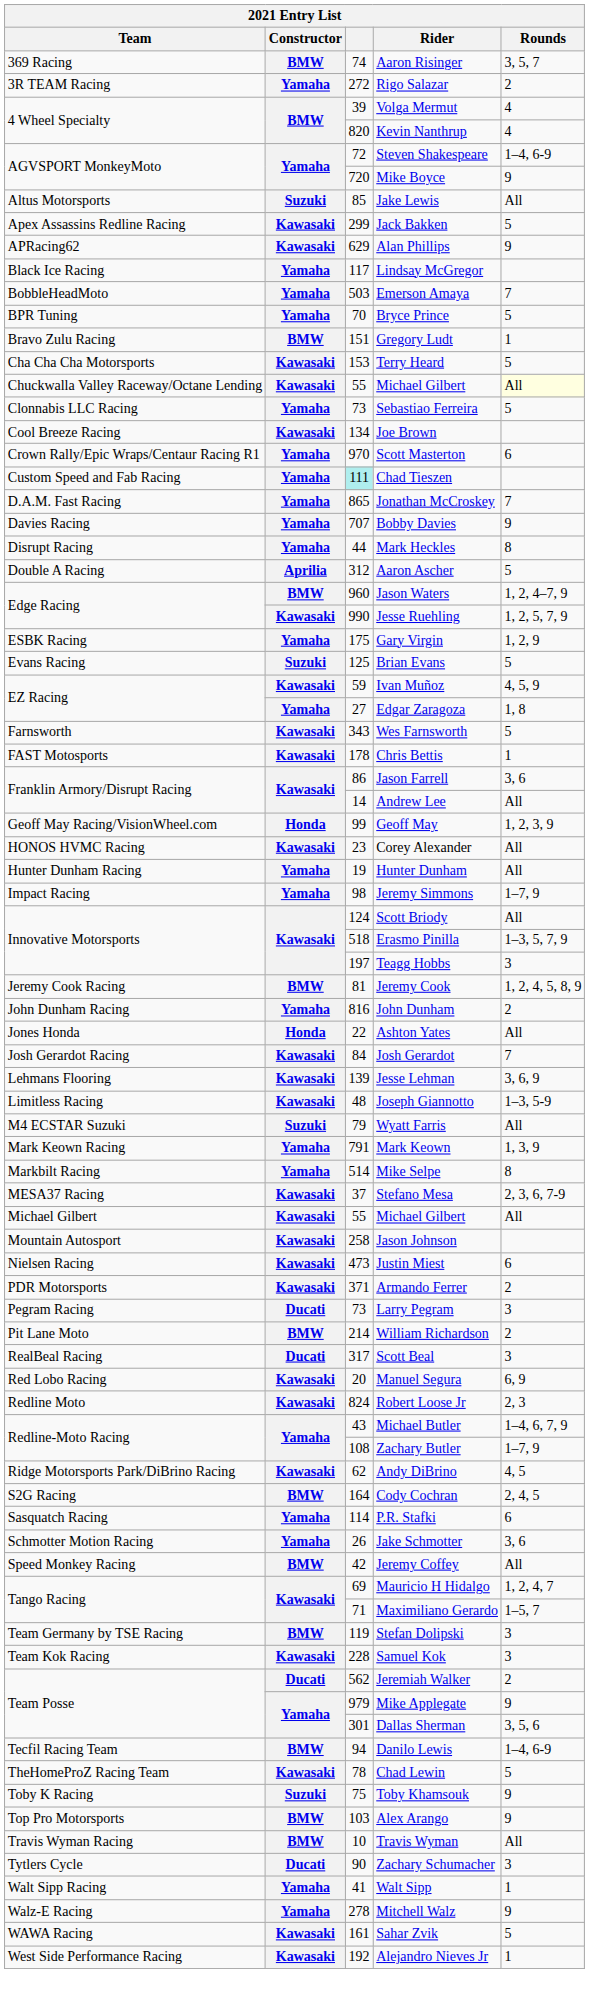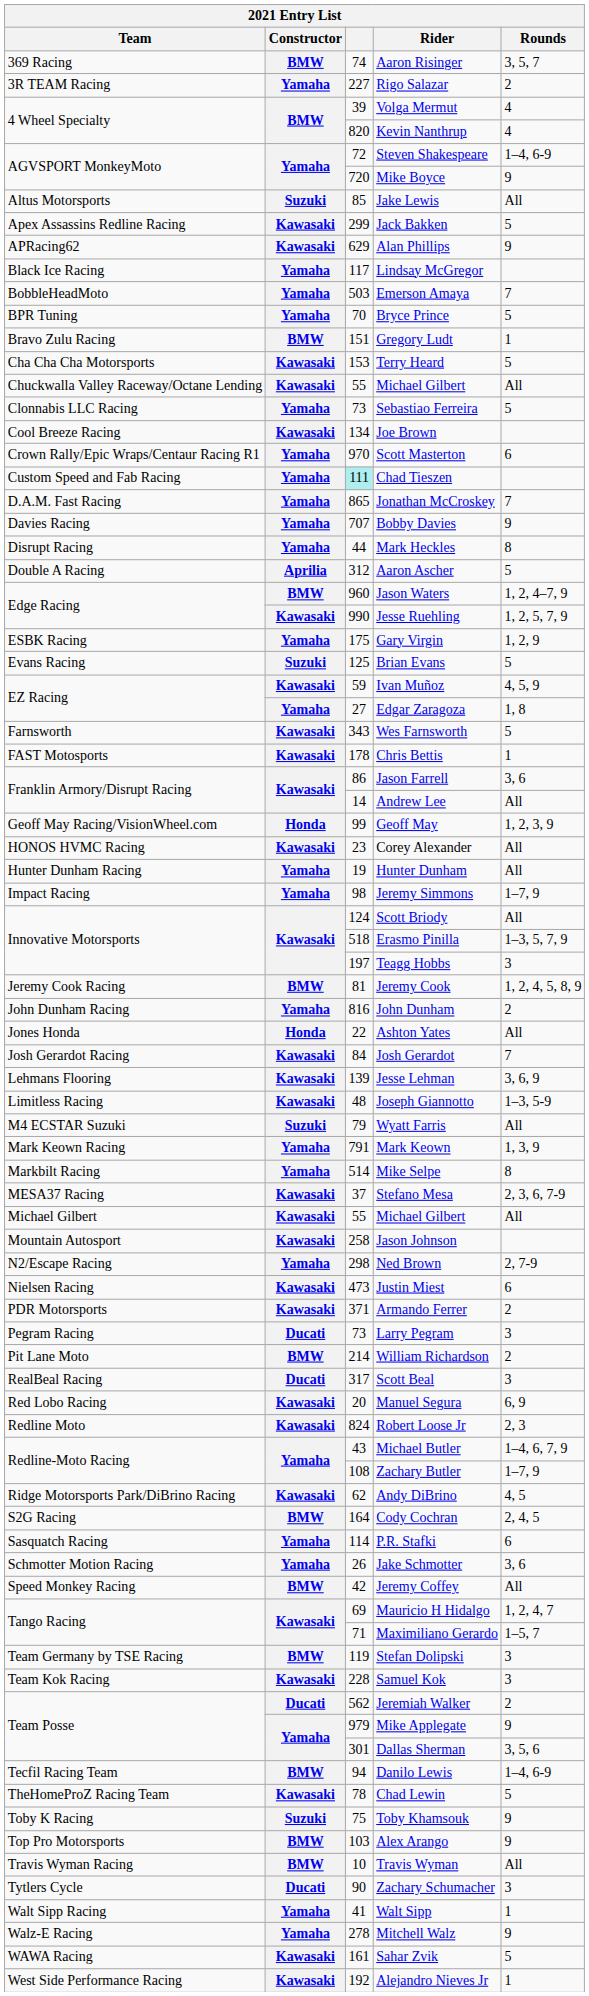 <table class="wikitable" style="font-size: 85%;">
 <tr>
 <th colspan=5>2021 Entry List</th>
 </tr>
 <tr>
 <th>Team</th>
 <th>Constructor</th>
 <th></th>
 <th>Rider</th>
 <th>Rounds</th>
 </tr>
 <tr>
 <td>369 Racing</td>
 <th><a href='#'>BMW</a></th>
 <td align=center>74</td>
 <td> <a href='#'>Aaron Risinger</a></td>
 <td>3, 5, 7</td>
 </tr>
 <tr>
 <td>3R TEAM Racing</td>
 <th><a href='#'>Yamaha</a></th>
-<td align=center>272</td>
+<td align=center>227</td>
 <td> <a href='#'>Rigo Salazar</a></td>
 <td>2</td>
 </tr>
 <tr>
 <td rowspan=2>4 Wheel Specialty</td>
 <th rowspan=2><a href='#'>BMW</a></th>
 <td align=center>39</td>
 <td> <a href='#'>Volga Mermut</a></td>
 <td>4</td>
 </tr>
 <tr>
 <td align=center>820</td>
 <td> <a href='#'>Kevin Nanthrup</a></td>
 <td>4</td>
 </tr>
 <tr>
 <td rowspan=2>AGVSPORT MonkeyMoto</td>
 <th rowspan=2><a href='#'>Yamaha</a></th>
 <td align=center>72</td>
 <td> <a href='#'>Steven Shakespeare</a></td>
 <td>1–4, 6-9</td>
 </tr>
 <tr>
 <td align=center>720</td>
 <td> <a href='#'>Mike Boyce</a></td>
 <td>9</td>
 </tr>
 <tr>
 <td>Altus Motorsports</td>
 <th><a href='#'>Suzuki</a></th>
 <td align=center>85</td>
 <td> <a href='#'>Jake Lewis</a></td>
 <td>All</td>
 </tr>
 <tr>
 <td>Apex Assassins Redline Racing</td>
 <th><a href='#'>Kawasaki</a></th>
 <td align=center>299</td>
 <td> <a href='#'>Jack Bakken</a></td>
 <td>5</td>
 </tr>
 <tr>
 <td>APRacing62</td>
 <th><a href='#'>Kawasaki</a></th>
 <td align=center>629</td>
 <td> <a href='#'>Alan Phillips</a></td>
 <td>9</td>
 </tr>
 <tr>
 <td>Black Ice Racing</td>
 <th><a href='#'>Yamaha</a></th>
 <td align=center>117</td>
 <td> <a href='#'>Lindsay McGregor</a></td>
 <td></td>
 </tr>
 <tr>
 <td>BobbleHeadMoto</td>
 <th><a href='#'>Yamaha</a></th>
 <td align=center>503</td>
 <td> <a href='#'>Emerson Amaya</a></td>
 <td>7</td>
 </tr>
 <tr>
 <td>BPR Tuning</td>
 <th><a href='#'>Yamaha</a></th>
 <td align=center>70</td>
 <td> <a href='#'>Bryce Prince</a></td>
 <td>5</td>
 </tr>
 <tr>
 <td>Bravo Zulu Racing</td>
 <th><a href='#'>BMW</a></th>
 <td align=center>151</td>
 <td> <a href='#'>Gregory Ludt</a></td>
 <td>1</td>
 </tr>
 <tr>
 <td>Cha Cha Cha Motorsports</td>
 <th><a href='#'>Kawasaki</a></th>
 <td align=center>153</td>
 <td> <a href='#'>Terry Heard</a></td>
 <td>5</td>
 </tr>
 <tr>
 <td>Chuckwalla Valley Raceway/Octane Lending</td>
 <th><a href='#'>Kawasaki</a></th>
 <td align=center>55</td>
 <td> <a href='#'>Michael Gilbert</a></td>
-<td style="background: lightyellow;">All</td>
+<td>All</td>
 </tr>
 <tr>
 <td>Clonnabis LLC Racing</td>
 <th><a href='#'>Yamaha</a></th>
 <td align=center>73</td>
 <td> <a href='#'>Sebastiao Ferreira</a></td>
 <td>5</td>
 </tr>
 <tr>
 <td>Cool Breeze Racing</td>
 <th><a href='#'>Kawasaki</a></th>
 <td align=center>134</td>
 <td> <a href='#'>Joe Brown</a></td>
 <td></td>
 </tr>
 <tr>
 <td>Crown Rally/Epic Wraps/Centaur Racing R1</td>
 <th><a href='#'>Yamaha</a></th>
 <td align=center>970</td>
 <td> <a href='#'>Scott Masterton</a></td>
 <td>6</td>
 </tr>
 <tr>
 <td>Custom Speed and Fab Racing</td>
 <th><a href='#'>Yamaha</a></th>
 <td align=center style="background: paleturquoise;">111</td>
 <td> <a href='#'>Chad Tieszen</a></td>
 <td></td>
 </tr>
 <tr>
 <td>D.A.M. Fast Racing</td>
 <th><a href='#'>Yamaha</a></th>
 <td align=center>865</td>
 <td> <a href='#'>Jonathan McCroskey</a></td>
 <td>7</td>
 </tr>
 <tr>
 <td>Davies Racing</td>
 <th><a href='#'>Yamaha</a></th>
 <td align=center>707</td>
 <td> <a href='#'>Bobby Davies</a></td>
 <td>9</td>
 </tr>
 <tr>
 <td>Disrupt Racing</td>
 <th><a href='#'>Yamaha</a></th>
 <td align=center>44</td>
 <td> <a href='#'>Mark Heckles</a></td>
 <td>8</td>
 </tr>
 <tr>
 <td>Double A Racing</td>
 <th><a href='#'>Aprilia</a></th>
 <td align=center>312</td>
 <td> <a href='#'>Aaron Ascher</a></td>
 <td>5</td>
 </tr>
 <tr>
 <td rowspan=2>Edge Racing</td>
 <th><a href='#'>BMW</a></th>
 <td align=center>960</td>
 <td> <a href='#'>Jason Waters</a></td>
 <td>1, 2, 4–7, 9</td>
 </tr>
 <tr>
 <th><a href='#'>Kawasaki</a></th>
 <td align=center>990</td>
 <td> <a href='#'>Jesse Ruehling</a></td>
 <td>1, 2, 5, 7, 9</td>
 </tr>
 <tr>
 <td>ESBK Racing</td>
 <th><a href='#'>Yamaha</a></th>
 <td align=center>175</td>
 <td> <a href='#'>Gary Virgin</a></td>
 <td>1, 2, 9</td>
 </tr>
 <tr>
 <td>Evans Racing</td>
 <th><a href='#'>Suzuki</a></th>
 <td align=center>125</td>
 <td> <a href='#'>Brian Evans</a></td>
 <td>5</td>
 </tr>
 <tr>
 <td rowspan=2>EZ Racing</td>
 <th><a href='#'>Kawasaki</a></th>
 <td align=center>59</td>
 <td> <a href='#'>Ivan Muñoz</a></td>
 <td>4, 5, 9</td>
 </tr>
 <tr>
 <th><a href='#'>Yamaha</a></th>
 <td align=center>27</td>
 <td> <a href='#'>Edgar Zaragoza</a></td>
 <td>1, 8</td>
 </tr>
 <tr>
 <td>Farnsworth</td>
 <th><a href='#'>Kawasaki</a></th>
 <td align=center>343</td>
 <td> <a href='#'>Wes Farnsworth</a></td>
 <td>5</td>
 </tr>
 <tr>
 <td>FAST Motosports</td>
 <th><a href='#'>Kawasaki</a></th>
 <td align=center>178</td>
 <td> <a href='#'>Chris Bettis</a></td>
 <td>1</td>
 </tr>
 <tr>
 <td rowspan=2>Franklin Armory/Disrupt Racing</td>
 <th rowspan=2><a href='#'>Kawasaki</a></th>
 <td align=center>86</td>
 <td> <a href='#'>Jason Farrell</a></td>
 <td>3, 6</td>
 </tr>
 <tr>
 <td align=center>14</td>
 <td> <a href='#'>Andrew Lee</a></td>
 <td>All</td>
 </tr>
 <tr>
 <td>Geoff May Racing/VisionWheel.com</td>
 <th><a href='#'>Honda</a></th>
 <td align=center>99</td>
 <td> <a href='#'>Geoff May</a></td>
 <td>1, 2, 3, 9</td>
 </tr>
 <tr>
 <td>HONOS HVMC Racing</td>
 <th><a href='#'>Kawasaki</a></th>
 <td align=center>23</td>
 <td> Corey Alexander</td>
 <td>All</td>
 </tr>
 <tr>
 <td>Hunter Dunham Racing</td>
 <th><a href='#'>Yamaha</a></th>
 <td align=center>19</td>
 <td> <a href='#'>Hunter Dunham</a></td>
 <td>All</td>
 </tr>
 <tr>
 <td>Impact Racing</td>
 <th><a href='#'>Yamaha</a></th>
 <td align=center>98</td>
 <td> <a href='#'>Jeremy Simmons</a></td>
 <td>1–7, 9</td>
 </tr>
 <tr>
 <td rowspan=3>Innovative Motorsports</td>
 <th rowspan=3><a href='#'>Kawasaki</a></th>
 <td align=center>124</td>
 <td> <a href='#'>Scott Briody</a></td>
 <td>All</td>
 </tr>
 <tr>
 <td align=center>518</td>
 <td> <a href='#'>Erasmo Pinilla</a></td>
 <td>1–3, 5, 7, 9</td>
 </tr>
 <tr>
 <td align=center>197</td>
 <td> <a href='#'>Teagg Hobbs</a></td>
 <td>3</td>
 </tr>
 <tr>
 <td>Jeremy Cook Racing</td>
 <th><a href='#'>BMW</a></th>
 <td align=center>81</td>
 <td> <a href='#'>Jeremy Cook</a></td>
 <td>1, 2, 4, 5, 8, 9</td>
 </tr>
 <tr>
 <td>John Dunham Racing</td>
 <th><a href='#'>Yamaha</a></th>
 <td align=center>816</td>
 <td> <a href='#'>John Dunham</a></td>
 <td>2</td>
 </tr>
 <tr>
 <td>Jones Honda</td>
 <th><a href='#'>Honda</a></th>
 <td align=center>22</td>
 <td> <a href='#'>Ashton Yates</a></td>
 <td>All</td>
 </tr>
 <tr>
 <td>Josh Gerardot Racing</td>
 <th><a href='#'>Kawasaki</a></th>
 <td align=center>84</td>
 <td> <a href='#'>Josh Gerardot</a></td>
 <td>7</td>
 </tr>
 <tr>
 <td>Lehmans Flooring</td>
 <th><a href='#'>Kawasaki</a></th>
 <td align=center>139</td>
 <td> <a href='#'>Jesse Lehman</a></td>
 <td>3, 6, 9</td>
 </tr>
 <tr>
 <td>Limitless Racing</td>
 <th><a href='#'>Kawasaki</a></th>
 <td align=center>48</td>
 <td> <a href='#'>Joseph Giannotto</a></td>
 <td>1–3, 5-9</td>
 </tr>
 <tr>
 <td>M4 ECSTAR Suzuki</td>
 <th><a href='#'>Suzuki</a></th>
 <td align=center>79</td>
 <td> <a href='#'>Wyatt Farris</a></td>
 <td>All</td>
 </tr>
 <tr>
 <td>Mark Keown Racing</td>
 <th><a href='#'>Yamaha</a></th>
 <td align=center>791</td>
 <td> <a href='#'>Mark Keown</a></td>
 <td>1, 3, 9</td>
 </tr>
 <tr>
 <td>Markbilt Racing</td>
 <th><a href='#'>Yamaha</a></th>
 <td align=center>514</td>
 <td> <a href='#'>Mike Selpe</a></td>
 <td>8</td>
 </tr>
 <tr>
 <td>MESA37 Racing</td>
 <th><a href='#'>Kawasaki</a></th>
 <td align=center>37</td>
 <td> <a href='#'>Stefano Mesa</a></td>
 <td>2, 3, 6, 7-9</td>
 </tr>
 <tr>
 <td>Michael Gilbert</td>
 <th><a href='#'>Kawasaki</a></th>
 <td align=center>55</td>
 <td> <a href='#'>Michael Gilbert</a></td>
 <td>All</td>
 </tr>
 <tr>
 <td>Mountain Autosport</td>
 <th><a href='#'>Kawasaki</a></th>
 <td align=center>258</td>
 <td> <a href='#'>Jason Johnson</a></td>
 <td></td>
 </tr>
 <tr>
+<td>N2/Escape Racing</td>
+<th><a href='#'>Yamaha</a></th>
+<td align=center>298</td>
+<td> <a href='#'>Ned Brown</a></td>
+<td>2, 7-9</td>
+</tr>
+<tr>
 <td>Nielsen Racing</td>
 <th><a href='#'>Kawasaki</a></th>
 <td align=center>473</td>
 <td> <a href='#'>Justin Miest</a></td>
 <td>6</td>
 </tr>
 <tr>
 <td>PDR Motorsports</td>
 <th><a href='#'>Kawasaki</a></th>
 <td align=center>371</td>
 <td> <a href='#'>Armando Ferrer</a></td>
 <td>2</td>
 </tr>
 <tr>
 <td>Pegram Racing</td>
 <th><a href='#'>Ducati</a></th>
 <td align=center>73</td>
 <td> <a href='#'>Larry Pegram</a></td>
 <td>3</td>
 </tr>
 <tr>
 <td>Pit Lane Moto</td>
 <th><a href='#'>BMW</a></th>
 <td align=center>214</td>
 <td> <a href='#'>William Richardson</a></td>
 <td>2</td>
 </tr>
 <tr>
 <td>RealBeal Racing</td>
 <th><a href='#'>Ducati</a></th>
 <td align=center>317</td>
 <td> <a href='#'>Scott Beal</a></td>
 <td>3</td>
 </tr>
 <tr>
 <td>Red Lobo Racing</td>
 <th><a href='#'>Kawasaki</a></th>
 <td align=center>20</td>
 <td> <a href='#'>Manuel Segura</a></td>
 <td>6, 9</td>
 </tr>
 <tr>
 <td>Redline Moto</td>
 <th><a href='#'>Kawasaki</a></th>
 <td align=center>824</td>
 <td> <a href='#'>Robert Loose Jr</a></td>
 <td>2, 3</td>
 </tr>
 <tr>
 <td rowspan=2>Redline-Moto Racing</td>
 <th rowspan=2><a href='#'>Yamaha</a></th>
 <td align=center>43</td>
 <td> <a href='#'>Michael Butler</a></td>
 <td>1–4, 6, 7, 9</td>
 </tr>
 <tr>
 <td align=center>108</td>
 <td> <a href='#'>Zachary Butler</a></td>
 <td>1–7, 9</td>
 </tr>
 <tr>
 <td>Ridge Motorsports Park/DiBrino Racing</td>
 <th><a href='#'>Kawasaki</a></th>
 <td align=center>62</td>
 <td> <a href='#'>Andy DiBrino</a></td>
 <td>4, 5</td>
 </tr>
 <tr>
 <td>S2G Racing</td>
 <th><a href='#'>BMW</a></th>
 <td align=center>164</td>
 <td> <a href='#'>Cody Cochran</a></td>
 <td>2, 4, 5</td>
 </tr>
 <tr>
 <td>Sasquatch Racing</td>
 <th><a href='#'>Yamaha</a></th>
 <td align=center>114</td>
 <td> <a href='#'>P.R. Stafki</a></td>
 <td>6</td>
 </tr>
 <tr>
 <td>Schmotter Motion Racing</td>
 <th><a href='#'>Yamaha</a></th>
 <td align=center>26</td>
 <td> <a href='#'>Jake Schmotter</a></td>
 <td>3, 6</td>
 </tr>
 <tr>
 <td>Speed Monkey Racing</td>
 <th><a href='#'>BMW</a></th>
 <td align=center>42</td>
 <td> <a href='#'>Jeremy Coffey</a></td>
 <td>All</td>
 </tr>
 <tr>
 <td rowspan=2>Tango Racing</td>
 <th rowspan=2><a href='#'>Kawasaki</a></th>
 <td align=center>69</td>
 <td> <a href='#'>Mauricio H Hidalgo</a></td>
 <td>1, 2, 4, 7</td>
 </tr>
 <tr>
 <td align=center>71</td>
 <td> <a href='#'>Maximiliano Gerardo</a></td>
 <td>1–5, 7</td>
 </tr>
 <tr>
 <td>Team Germany by TSE Racing</td>
 <th><a href='#'>BMW</a></th>
 <td align=center>119</td>
 <td> <a href='#'>Stefan Dolipski</a></td>
 <td>3</td>
 </tr>
 <tr>
 <td>Team Kok Racing</td>
 <th><a href='#'>Kawasaki</a></th>
 <td align=center>228</td>
 <td> <a href='#'>Samuel Kok</a></td>
 <td>3</td>
 </tr>
 <tr>
 <td rowspan=3>Team Posse</td>
 <th><a href='#'>Ducati</a></th>
 <td align=center>562</td>
 <td> <a href='#'>Jeremiah Walker</a></td>
 <td>2</td>
 </tr>
 <tr>
 <th rowspan=2><a href='#'>Yamaha</a></th>
 <td align=center>979</td>
 <td> <a href='#'>Mike Applegate</a></td>
 <td>9</td>
 </tr>
 <tr>
 <td align=center>301</td>
 <td> <a href='#'>Dallas Sherman</a></td>
 <td>3, 5, 6</td>
 </tr>
 <tr>
 <td>Tecfil Racing Team</td>
 <th><a href='#'>BMW</a></th>
 <td align=center>94</td>
 <td> <a href='#'>Danilo Lewis</a></td>
 <td>1–4, 6-9</td>
 </tr>
 <tr>
 <td>TheHomeProZ Racing Team</td>
 <th><a href='#'>Kawasaki</a></th>
 <td align=center>78</td>
 <td> <a href='#'>Chad Lewin</a></td>
 <td>5</td>
 </tr>
 <tr>
 <td>Toby K Racing</td>
 <th><a href='#'>Suzuki</a></th>
 <td align=center>75</td>
 <td> <a href='#'>Toby Khamsouk</a></td>
 <td>9</td>
 </tr>
 <tr>
 <td>Top Pro Motorsports</td>
 <th><a href='#'>BMW</a></th>
 <td align=center>103</td>
 <td> <a href='#'>Alex Arango</a></td>
 <td>9</td>
 </tr>
 <tr>
 <td>Travis Wyman Racing</td>
 <th><a href='#'>BMW</a></th>
 <td align=center>10</td>
 <td> <a href='#'>Travis Wyman</a></td>
 <td>All</td>
 </tr>
 <tr>
 <td>Tytlers Cycle</td>
 <th><a href='#'>Ducati</a></th>
 <td align=center>90</td>
 <td> <a href='#'>Zachary Schumacher</a></td>
 <td>3</td>
 </tr>
 <tr>
 <td>Walt Sipp Racing</td>
 <th><a href='#'>Yamaha</a></th>
 <td align=center>41</td>
 <td> <a href='#'>Walt Sipp</a></td>
 <td>1</td>
 </tr>
 <tr>
 <td>Walz-E Racing</td>
 <th><a href='#'>Yamaha</a></th>
 <td align=center>278</td>
 <td> <a href='#'>Mitchell Walz</a></td>
 <td>9</td>
 </tr>
 <tr>
 <td>WAWA Racing</td>
 <th><a href='#'>Kawasaki</a></th>
 <td align=center>161</td>
 <td> <a href='#'>Sahar Zvik</a></td>
 <td>5</td>
 </tr>
 <tr>
 <td>West Side Performance Racing</td>
 <th><a href='#'>Kawasaki</a></th>
 <td align=center>192</td>
 <td> <a href='#'>Alejandro Nieves Jr</a></td>
 <td>1</td>
 </tr>
 <tr>
 </tr>
 </table>
